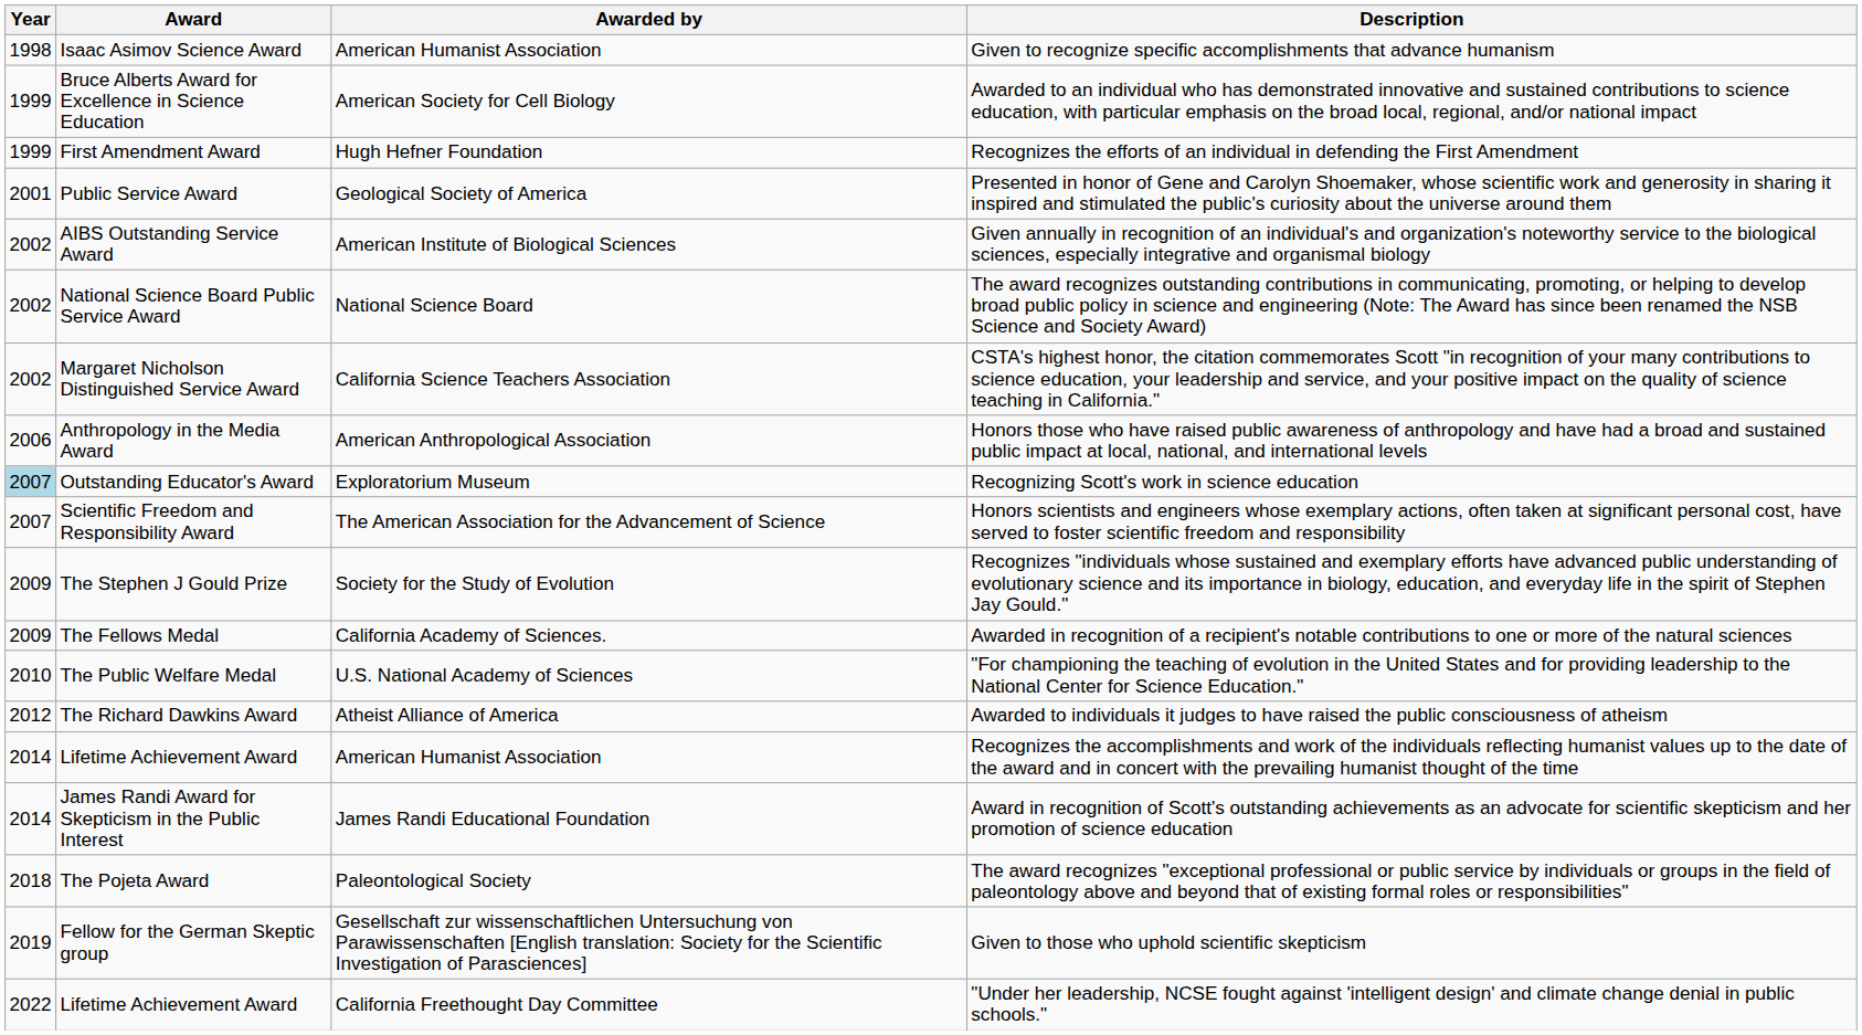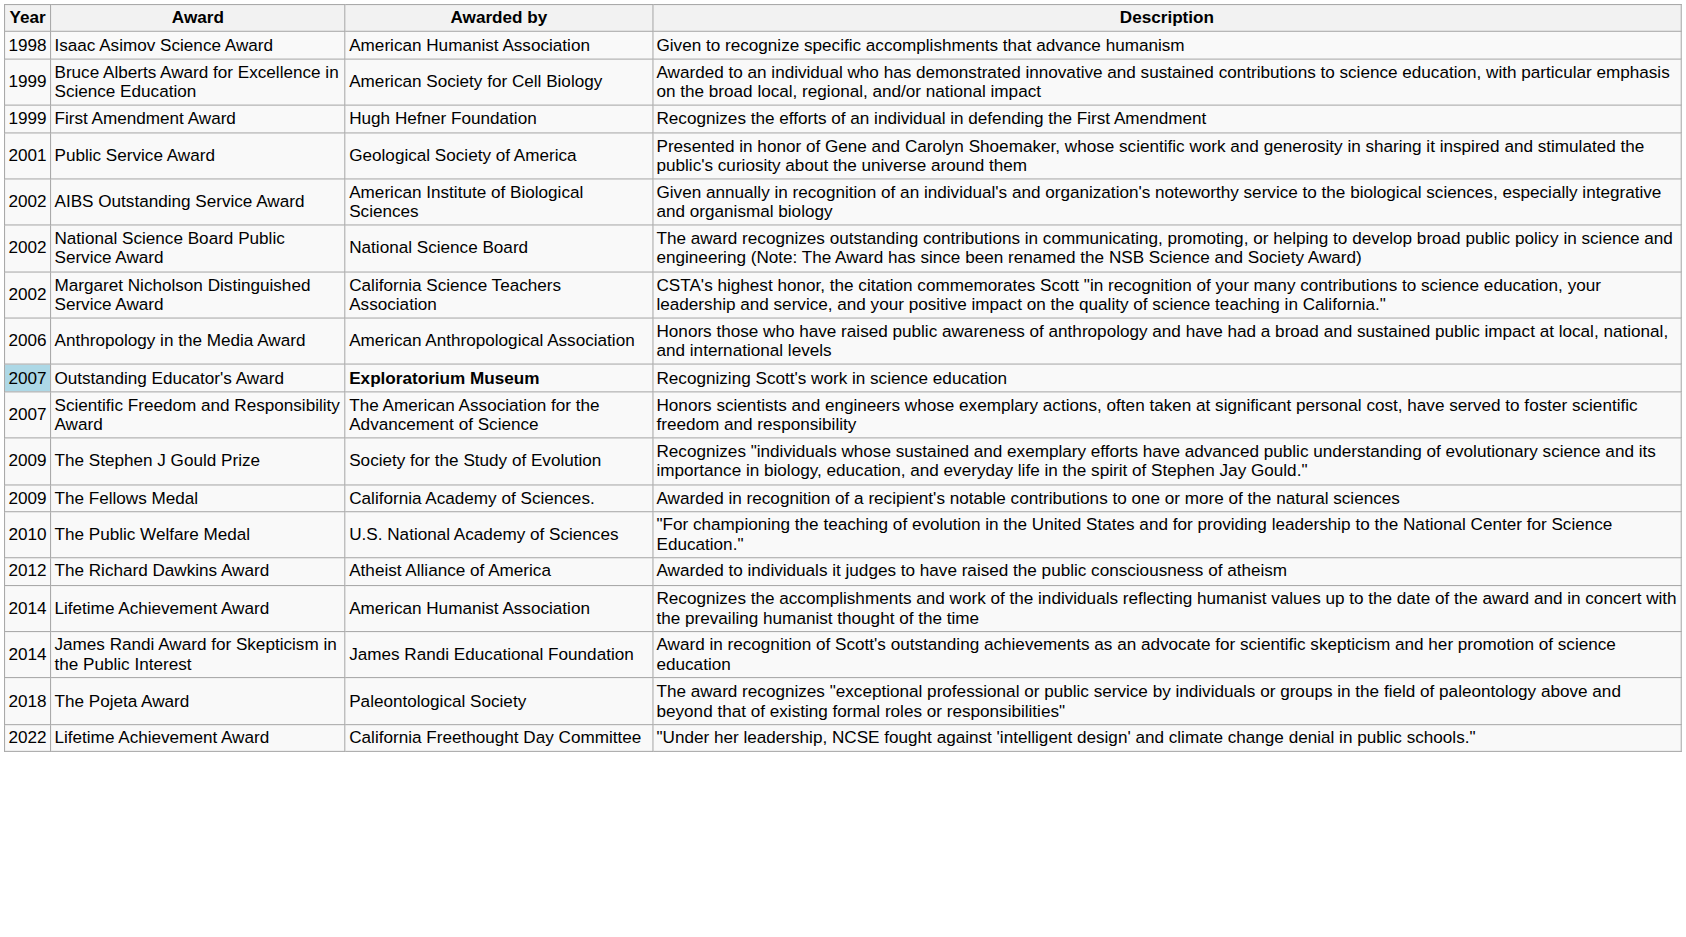 <table class="wikitable">
 <tr>
 <th>Year</th>
 <th>Award</th>
 <th>Awarded by</th>
 <th>Description</th>
 </tr>
 <tr>
 <td>1998</td>
 <td>Isaac Asimov Science Award</td>
 <td>American Humanist Association</td>
 <td>Given to recognize specific accomplishments that advance humanism</td>
 </tr>
 <tr>
 <td>1999</td>
 <td>Bruce Alberts Award for Excellence in Science Education</td>
 <td>American Society for Cell Biology</td>
 <td>Awarded to an individual who has demonstrated innovative and sustained contributions to science education, with particular emphasis on the broad local, regional, and/or national impact</td>
 </tr>
 <tr>
 <td>1999</td>
 <td>First Amendment Award</td>
 <td>Hugh Hefner Foundation</td>
 <td>Recognizes the efforts of an individual in defending the First Amendment</td>
 </tr>
 <tr>
 <td>2001</td>
 <td>Public Service Award</td>
 <td>Geological Society of America</td>
 <td>Presented in honor of Gene and Carolyn Shoemaker, whose scientific work and generosity in sharing it inspired and stimulated the public's curiosity about the universe around them</td>
 </tr>
 <tr>
 <td>2002</td>
 <td>AIBS Outstanding Service Award</td>
 <td>American Institute of Biological Sciences</td>
 <td>Given annually in recognition of an individual's and organization's noteworthy service to the biological sciences, especially integrative and organismal biology</td>
 </tr>
 <tr>
 <td>2002</td>
 <td>National Science Board Public Service Award</td>
 <td>National Science Board</td>
 <td>The award recognizes outstanding contributions in communicating, promoting, or helping to develop broad public policy in science and engineering (Note: The Award has since been renamed the NSB Science and Society Award)</td>
 </tr>
 <tr>
 <td>2002</td>
 <td>Margaret Nicholson Distinguished Service Award</td>
 <td>California Science Teachers Association</td>
 <td>CSTA's highest honor, the citation commemorates Scott "in recognition of your many contributions to science education, your leadership and service, and your positive impact on the quality of science teaching in California."</td>
 </tr>
 <tr>
 <td>2006</td>
 <td>Anthropology in the Media Award</td>
 <td>American Anthropological Association</td>
 <td>Honors those who have raised public awareness of anthropology and have had a broad and sustained public impact at local, national, and international levels</td>
 </tr>
 <tr>
 <td style="background: lightblue;">2007</td>
 <td>Outstanding Educator's Award</td>
-<td>Exploratorium Museum</td>
+<td><strong>Exploratorium Museum</strong></td>
 <td>Recognizing Scott's work in science education</td>
 </tr>
 <tr>
 <td>2007</td>
 <td>Scientific Freedom and Responsibility Award</td>
 <td>The American Association for the Advancement of Science</td>
 <td>Honors scientists and engineers whose exemplary actions, often taken at significant personal cost, have served to foster scientific freedom and responsibility</td>
 </tr>
 <tr>
 <td>2009</td>
 <td>The Stephen J Gould Prize</td>
 <td>Society for the Study of Evolution</td>
 <td>Recognizes "individuals whose sustained and exemplary efforts have advanced public understanding of evolutionary science and its importance in biology, education, and everyday life in the spirit of Stephen Jay Gould."</td>
 </tr>
 <tr>
 <td>2009</td>
 <td>The Fellows Medal</td>
 <td>California Academy of Sciences.</td>
 <td>Awarded in recognition of a recipient's notable contributions to one or more of the natural sciences</td>
 </tr>
 <tr>
 <td>2010</td>
 <td>The Public Welfare Medal</td>
 <td>U.S. National Academy of Sciences</td>
 <td>"For championing the teaching of evolution in the United States and for providing leadership to the National Center for Science Education."</td>
 </tr>
 <tr>
 <td>2012</td>
 <td>The Richard Dawkins Award</td>
 <td>Atheist Alliance of America</td>
 <td>Awarded to individuals it judges to have raised the public consciousness of atheism</td>
 </tr>
 <tr>
 <td>2014</td>
 <td>Lifetime Achievement Award</td>
 <td>American Humanist Association</td>
 <td>Recognizes the accomplishments and work of the individuals reflecting humanist values up to the date of the award and in concert with the prevailing humanist thought of the time</td>
 </tr>
 <tr>
 <td>2014</td>
 <td>James Randi Award for Skepticism in the Public Interest</td>
 <td>James Randi Educational Foundation</td>
 <td>Award in recognition of Scott's outstanding achievements as an advocate for scientific skepticism and her promotion of science education</td>
 </tr>
 <tr>
 <td>2018</td>
 <td>The Pojeta Award</td>
 <td>Paleontological Society</td>
 <td>The award recognizes "exceptional professional or public service by individuals or groups in the field of paleontology above and beyond that of existing formal roles or responsibilities"</td>
 </tr>
 <tr>
-<td>2019</td>
-<td>Fellow for the German Skeptic group</td>
-<td>Gesellschaft zur wissenschaftlichen Untersuchung von Parawissenschaften [English translation: Society for the Scientific Investigation of Parasciences]</td>
-<td>Given to those who uphold scientific skepticism</td>
-</tr>
-<tr>
 <td>2022</td>
 <td>Lifetime Achievement Award</td>
 <td>California Freethought Day Committee</td>
 <td>"Under her leadership, NCSE fought against 'intelligent design' and climate change denial in public schools."</td>
 </tr>
 </table>
